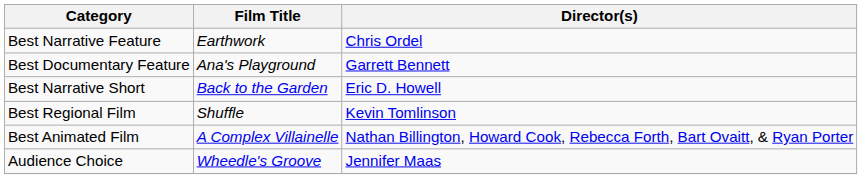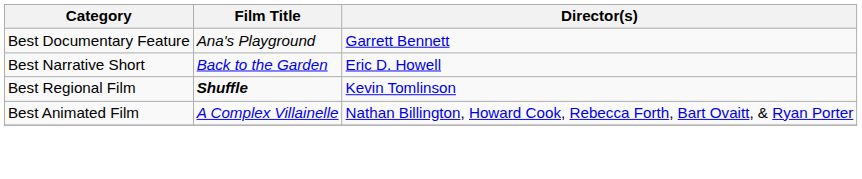 <table class="wikitable">
 <tr>
 <th>Category</th>
 <th>Film Title</th>
 <th>Director(s)</th>
-</tr>
-<tr>
-<td>Best Narrative Feature</td>
-<td><em>Earthwork</em></td>
-<td><a href='#'>Chris Ordel</a></td>
 </tr>
 <tr>
 <td>Best Documentary Feature</td>
 <td><em>Ana's Playground</em></td>
 <td><a href='#'>Garrett Bennett</a></td>
 </tr>
 <tr>
 <td>Best Narrative Short</td>
 <td><em><a href='#'>Back to the Garden</a></em></td>
 <td><a href='#'>Eric D. Howell</a></td>
 </tr>
 <tr>
 <td>Best Regional Film</td>
-<td><em>Shuffle</em></td>
+<td><strong><em>Shuffle</em></strong></td>
 <td><a href='#'>Kevin Tomlinson</a></td>
 </tr>
 <tr>
 <td>Best Animated Film</td>
 <td><em><a href='#'>A Complex Villainelle</a></em></td>
 <td><a href='#'>Nathan Billington</a>, <a href='#'>Howard Cook</a>, <a href='#'>Rebecca Forth</a>, <a href='#'>Bart Ovaitt</a>, & <a href='#'>Ryan Porter</a></td>
 </tr>
 <tr>
-<td>Audience Choice</td>
-<td><em><a href='#'>Wheedle's Groove</a></em></td>
-<td><a href='#'>Jennifer Maas</a></td>
-</tr>
-<tr>
 </tr>
 </table>
